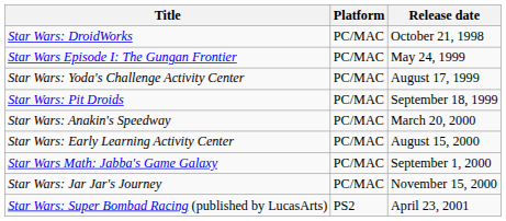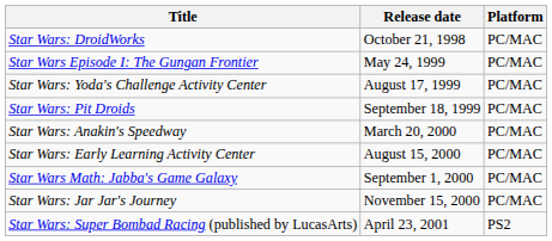 <table class="wikitable">
 <tr>
 <th>Title</th>
+<th>Release date</th>
 <th>Platform</th>
-<th>Release date</th>
 </tr>
 <tr>
 <td><em><a href='#'>Star Wars: DroidWorks</a></em></td>
+<td>October 21, 1998</td>
 <td>PC/MAC</td>
-<td>October 21, 1998</td>
 </tr>
 <tr>
 <td><em><a href='#'>Star Wars Episode I: The Gungan Frontier</a></em></td>
+<td>May 24, 1999</td>
 <td>PC/MAC</td>
-<td>May 24, 1999</td>
 </tr>
 <tr>
 <td><em>Star Wars: Yoda's Challenge Activity Center</em></td>
+<td>August 17, 1999</td>
 <td>PC/MAC</td>
-<td>August 17, 1999</td>
 </tr>
 <tr>
 <td><em><a href='#'>Star Wars: Pit Droids</a></em></td>
+<td>September 18, 1999</td>
 <td>PC/MAC</td>
-<td>September 18, 1999</td>
 </tr>
 <tr>
 <td><em>Star Wars: Anakin's Speedway</em></td>
+<td>March 20, 2000</td>
 <td>PC/MAC</td>
-<td>March 20, 2000</td>
 </tr>
 <tr>
 <td><em>Star Wars: Early Learning Activity Center</em></td>
+<td>August 15, 2000</td>
 <td>PC/MAC</td>
-<td>August 15, 2000</td>
 </tr>
 <tr>
 <td><em><a href='#'>Star Wars Math: Jabba's Game Galaxy</a></em></td>
+<td>September 1, 2000</td>
 <td>PC/MAC</td>
-<td>September 1, 2000</td>
 </tr>
 <tr>
 <td><em>Star Wars: Jar Jar's Journey</em></td>
+<td>November 15, 2000</td>
 <td>PC/MAC</td>
-<td>November 15, 2000</td>
 </tr>
 <tr>
 <td><em><a href='#'>Star Wars: Super Bombad Racing</a></em> (published by LucasArts)</td>
+<td>April 23, 2001</td>
 <td>PS2</td>
-<td>April 23, 2001</td>
 </tr>
 </table>
